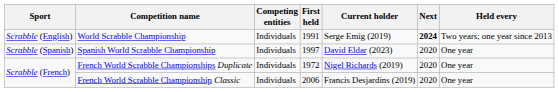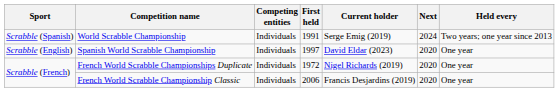 <table style="font-size:90%;" class="wikitable sortable">
 <tr>
 <th>Sport</th>
 <th>Competition name</th>
 <th>Competing <br> entities</th>
 <th>First <br> held</th>
 <th>Current holder</th>
 <th>Next</th>
 <th>Held every</th>
 </tr>
 <tr>
-<td><em><a href='#'>Scrabble</a></em> (<a href='#'>English</a>)</td>
+<td><em><a href='#'>Scrabble</a></em> (<a href='#'>Spanish</a>)</td>
 <td><a href='#'>World Scrabble Championship</a></td>
 <td>Individuals</td>
 <td>1991</td>
 <td> Serge Emig (2019)</td>
-<td><strong>2024</strong></td>
+<td>2024</td>
 <td>Two years; one year since 2013</td>
 </tr>
 <tr>
-<td><em><a href='#'>Scrabble</a></em> (<a href='#'>Spanish</a>)</td>
+<td><em><a href='#'>Scrabble</a></em> (<a href='#'>English</a>)</td>
 <td><a href='#'>Spanish World Scrabble Championship</a></td>
 <td>Individuals</td>
 <td>1997</td>
 <td> <a href='#'>David Eldar</a> (2023)</td>
 <td>2020</td>
 <td>One year</td>
 </tr>
 <tr>
 <td rowspan="2"><em><a href='#'>Scrabble</a></em> (<a href='#'>French</a>)</td>
 <td><a href='#'>French World Scrabble Championships</a> <em>Duplicate</em></td>
 <td>Individuals</td>
 <td>1972</td>
 <td> <a href='#'>Nigel Richards</a> (2019)</td>
 <td>2020</td>
 <td>One year</td>
 </tr>
 <tr>
 <td><a href='#'>French World Scrabble Championship</a> <em>Classic</em></td>
 <td>Individuals</td>
 <td>2006</td>
 <td> Francis Desjardins (2019)</td>
 <td>2020</td>
 <td>One year</td>
 </tr>
 </table>
